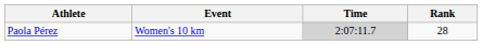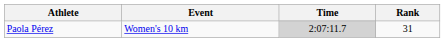 <table class="wikitable" style="text-align:center; font-size:90%; width:50%;">
 <tr>
 <th>Athlete</th>
 <th>Event</th>
 <th>Time</th>
 <th>Rank</th>
 </tr>
 <tr>
 <td align=left><a href='#'>Paola Pérez</a></td>
 <td align=left><a href='#'>Women's 10 km</a></td>
 <td style="background: lightgrey;">2:07:11.7</td>
-<td>28</td>
+<td>31</td>
 </tr>
 </table>
